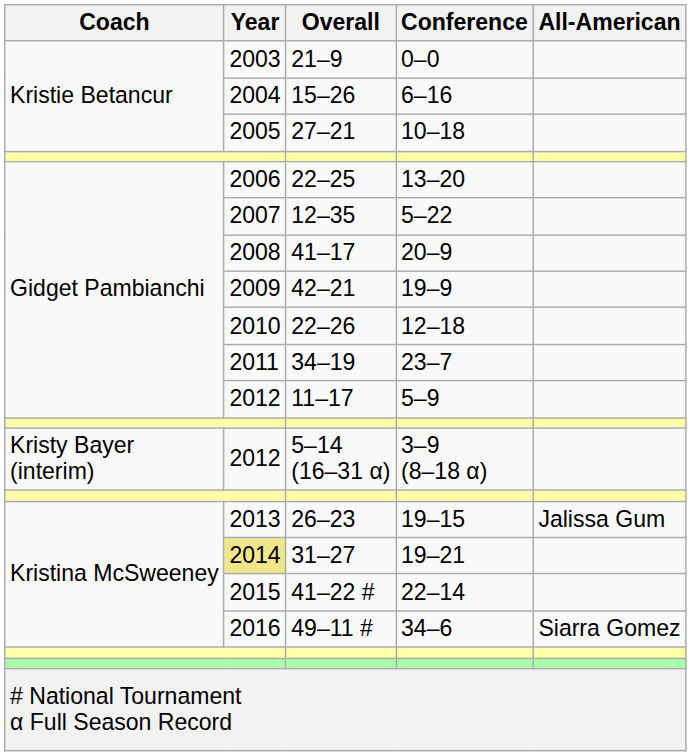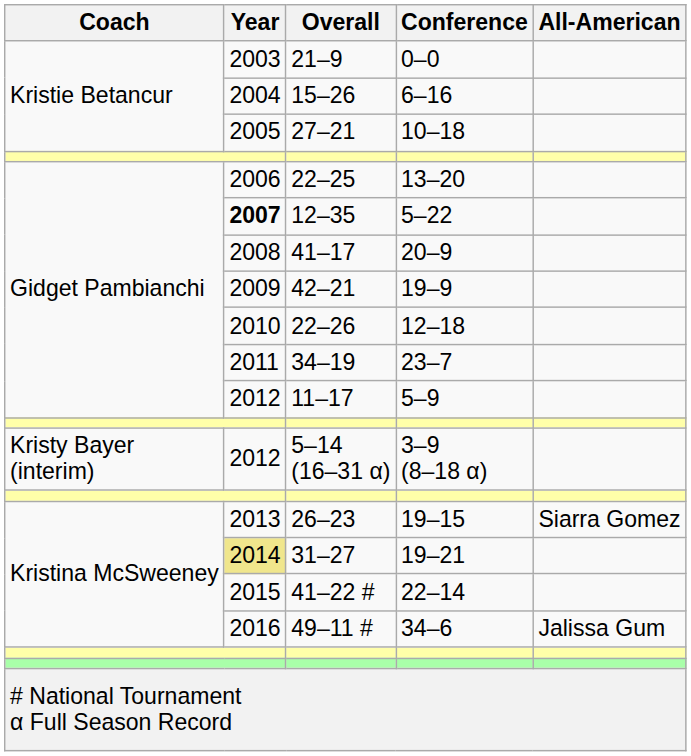 <table class="wikitable">
 <tr>
 <th>Coach</th>
 <th>Year</th>
 <th>Overall</th>
 <th>Conference</th>
 <th>All-American</th>
 </tr>
 <tr>
 <td rowspan=3>Kristie Betancur</td>
 <td>2003</td>
 <td>21–9</td>
 <td>0–0</td>
 <td></td>
 </tr>
 <tr>
 <td>2004</td>
 <td>15–26</td>
 <td>6–16</td>
 <td></td>
 </tr>
 <tr>
 <td>2005</td>
 <td>27–21</td>
 <td>10–18</td>
 <td></td>
 </tr>
 <tr bgcolor=#ffffa9>
 <td colspan=2><strong></strong></td>
 <td><strong></strong></td>
 <td><strong></strong></td>
 <td></td>
 </tr>
 <tr>
 <td rowspan=7>Gidget Pambianchi</td>
 <td>2006</td>
 <td>22–25</td>
 <td>13–20</td>
 <td></td>
 </tr>
 <tr>
-<td>2007</td>
+<td><strong>2007</strong></td>
 <td>12–35</td>
 <td>5–22</td>
 <td></td>
 </tr>
 <tr>
 <td>2008</td>
 <td>41–17</td>
 <td>20–9</td>
 <td></td>
 </tr>
 <tr>
 <td>2009</td>
 <td>42–21</td>
 <td>19–9</td>
 <td></td>
 </tr>
 <tr>
 <td>2010</td>
 <td>22–26</td>
 <td>12–18</td>
 <td></td>
 </tr>
 <tr>
 <td>2011</td>
 <td>34–19</td>
 <td>23–7</td>
 <td></td>
 </tr>
 <tr>
 <td>2012</td>
 <td>11–17</td>
 <td>5–9</td>
 <td></td>
 </tr>
 <tr bgcolor=#ffffa9>
 <td colspan=2><strong></strong></td>
 <td><strong></strong></td>
 <td><strong></strong></td>
 <td></td>
 </tr>
 <tr>
 <td>Kristy Bayer<br>(interim)</td>
 <td>2012</td>
 <td>5–14<br>(16–31 α)</td>
 <td>3–9<br>(8–18 α)</td>
 <td></td>
 </tr>
 <tr bgcolor=#ffffa9>
 <td colspan=2><strong></strong></td>
 <td><strong></strong></td>
 <td><strong></strong></td>
 <td></td>
 </tr>
 <tr>
 <td rowspan=4>Kristina McSweeney</td>
 <td>2013</td>
 <td>26–23</td>
 <td>19–15</td>
-<td>Jalissa Gum</td>
+<td>Siarra Gomez</td>
 </tr>
 <tr>
 <td style="background: khaki;">2014</td>
 <td>31–27</td>
 <td>19–21</td>
 <td></td>
 </tr>
 <tr>
 <td>2015</td>
 <td>41–22 #</td>
 <td>22–14</td>
 <td></td>
 </tr>
 <tr>
 <td>2016</td>
 <td>49–11 #</td>
 <td>34–6</td>
-<td>Siarra Gomez</td>
+<td>Jalissa Gum</td>
 </tr>
 <tr bgcolor=#ffffa9>
 <td colspan=2><strong></strong></td>
 <td><strong></strong></td>
 <td><strong></strong></td>
 <td></td>
 </tr>
 <tr bgcolor=#a9ffa9>
 <td colspan=2></td>
 <td><strong></strong></td>
 <td><strong></strong></td>
 <td></td>
 </tr>
 <tr bgcolor=#f2f2f2>
 <td colspan=5 height=50># National Tournament<br>α Full Season Record</td>
 </tr>
 </table>
